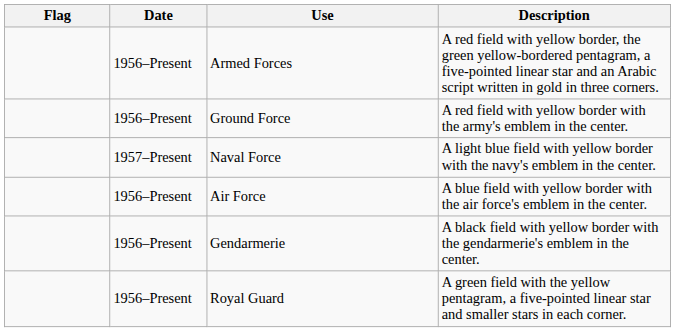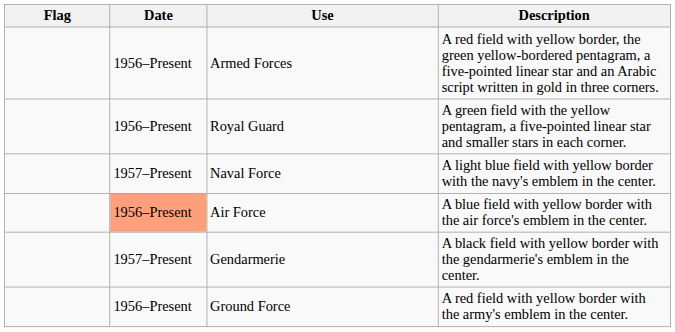 <table class="wikitable">
 <tr>
 <th style="width:110px">Flag</th>
 <th style="width:100px">Date</th>
 <th style="width:250px">Use</th>
 <th style="width:250px">Description</th>
 </tr>
 <tr>
 <td></td>
 <td>1956–Present</td>
 <td>Armed Forces</td>
 <td>A red field with yellow border, the green yellow-bordered pentagram, a five-pointed linear star and an Arabic script written in gold in three corners.</td>
 </tr>
 <tr>
 <td></td>
 <td>1956–Present</td>
-<td>Ground Force</td>
-<td>A red field with yellow border with the army's emblem in the center.</td>
+<td>Royal Guard</td>
+<td>A green field with the yellow pentagram, a five-pointed linear star and smaller stars in each corner.</td>
 </tr>
 <tr>
 <td></td>
 <td>1957–Present</td>
 <td>Naval Force</td>
 <td>A light blue field with yellow border with the navy's emblem in the center.</td>
 </tr>
 <tr>
 <td></td>
-<td>1956–Present</td>
+<td style="background: lightsalmon;">1956–Present</td>
 <td>Air Force</td>
 <td>A blue field with yellow border with the air force's emblem in the center.</td>
 </tr>
 <tr>
 <td></td>
-<td>1956–Present</td>
+<td>1957–Present</td>
 <td>Gendarmerie</td>
 <td>A black field with yellow border with the gendarmerie's emblem in the center.</td>
 </tr>
 <tr>
 <td></td>
 <td>1956–Present</td>
-<td>Royal Guard</td>
-<td>A green field with the yellow pentagram, a five-pointed linear star and smaller stars in each corner.</td>
+<td>Ground Force</td>
+<td>A red field with yellow border with the army's emblem in the center.</td>
 </tr>
 </table>
